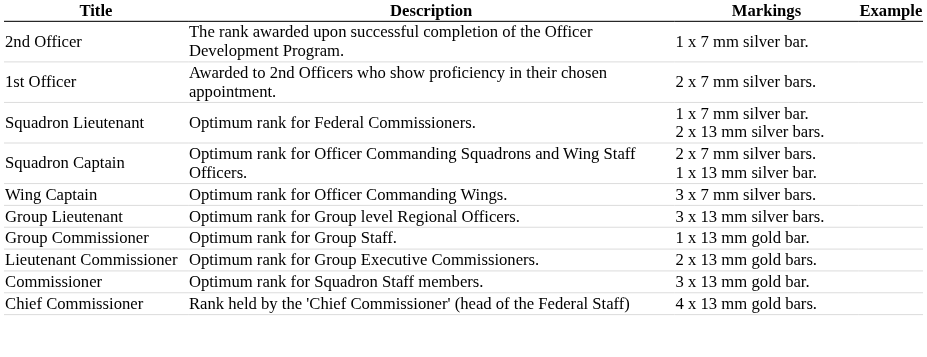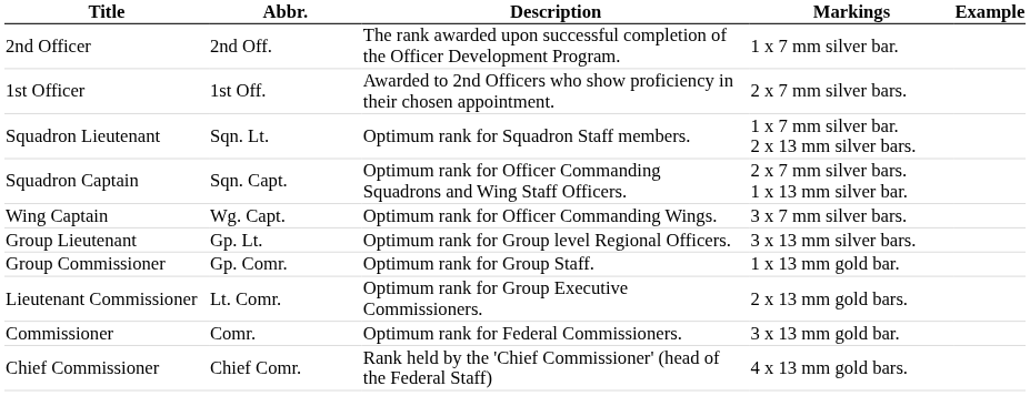 <table cellspacing="0">
 <tr>
 <th style="border-bottom:1px solid black; width:20%;">Title</th>
+<th style="border-bottom:1px solid black; width:15%;">Abbr.</th>
 <th style="border-bottom: 1px solid black;">Description</th>
 <th style="border-bottom:1px solid black; width:20%;">Markings</th>
 <th style="border-bottom: 1px solid black;">Example</th>
 </tr>
 <tr>
 <td style="border-bottom:1px solid #ddd;">2nd Officer</td>
+<td style="border-bottom:1px solid #ddd;">2nd Off.</td>
 <td style="border-bottom:1px solid #ddd; padding-right:0.8em;">The rank awarded upon successful completion of the Officer Development Program.</td>
 <td style="border-bottom:1px solid #ddd;">1 x 7 mm silver bar.</td>
 <td style="border-bottom:1px solid #ddd;"></td>
 </tr>
 <tr>
 <td style="border-bottom:1px solid #ddd;">1st Officer</td>
+<td style="border-bottom:1px solid #ddd;">1st Off.</td>
 <td style="border-bottom:1px solid #ddd; padding-right:0.8em;">Awarded to 2nd Officers who show proficiency in their chosen appointment.</td>
 <td style="border-bottom:1px solid #ddd;">2 x 7 mm silver bars.</td>
 <td style="border-bottom:1px solid #ddd;"></td>
 </tr>
 <tr>
 <td style="border-bottom:1px solid #ddd;">Squadron Lieutenant</td>
-<td style="border-bottom:1px solid #ddd; padding-right:0.8em;">Optimum rank for Federal Commissioners.</td>
+<td style="border-bottom:1px solid #ddd;">Sqn. Lt.</td>
+<td style="border-bottom:1px solid #ddd; padding-right:0.8em;">Optimum rank for Squadron Staff members.</td>
 <td style="border-bottom:1px solid #ddd;">1 x 7 mm silver bar.<br>2 x 13 mm silver bars.</td>
 <td style="border-bottom:1px solid #ddd;"></td>
 </tr>
 <tr>
 <td style="border-bottom:1px solid #ddd;">Squadron Captain</td>
+<td style="border-bottom:1px solid #ddd;">Sqn. Capt.</td>
 <td style="border-bottom:1px solid #ddd; padding-right:0.8em;">Optimum rank for Officer Commanding Squadrons and Wing Staff Officers.</td>
 <td style="border-bottom:1px solid #ddd;">2 x 7 mm silver bars.<br>1 x 13 mm silver bar.</td>
 <td style="border-bottom:1px solid #ddd;"></td>
 </tr>
 <tr>
 <td style="border-bottom:1px solid #ddd;">Wing Captain</td>
+<td style="border-bottom:1px solid #ddd;">Wg. Capt.</td>
 <td style="border-bottom:1px solid #ddd; padding-right:0.8em;">Optimum rank for Officer Commanding Wings.</td>
 <td style="border-bottom:1px solid #ddd;">3 x 7 mm silver bars.</td>
 <td style="border-bottom:1px solid #ddd;"></td>
 </tr>
 <tr>
 <td style="border-bottom:1px solid #ddd;">Group Lieutenant</td>
+<td style="border-bottom:1px solid #ddd;">Gp. Lt.</td>
 <td style="border-bottom:1px solid #ddd; padding-right:0.8em;">Optimum rank for Group level Regional Officers.</td>
 <td style="border-bottom:1px solid #ddd;">3 x 13 mm silver bars.</td>
 <td style="border-bottom:1px solid #ddd;"></td>
 </tr>
 <tr>
 <td style="border-bottom:1px solid #ddd;">Group Commissioner</td>
+<td style="border-bottom:1px solid #ddd;">Gp. Comr.</td>
 <td style="border-bottom:1px solid #ddd; padding-right:0.8em;">Optimum rank for Group Staff.</td>
 <td style="border-bottom:1px solid #ddd;">1 x 13 mm gold bar.</td>
 <td style="border-bottom:1px solid #ddd;"></td>
 </tr>
 <tr>
 <td style="border-bottom:1px solid #ddd;">Lieutenant Commissioner</td>
+<td style="border-bottom:1px solid #ddd;">Lt. Comr.</td>
 <td style="border-bottom:1px solid #ddd; padding-right:0.8em;">Optimum rank for Group Executive Commissioners.</td>
 <td style="border-bottom:1px solid #ddd;">2 x 13 mm gold bars.</td>
 <td style="border-bottom:1px solid #ddd;"></td>
 </tr>
 <tr>
 <td style="border-bottom:1px solid #ddd;">Commissioner</td>
-<td style="border-bottom:1px solid #ddd; padding-right:0.8em;">Optimum rank for Squadron Staff members.</td>
+<td style="border-bottom:1px solid #ddd;">Comr.</td>
+<td style="border-bottom:1px solid #ddd; padding-right:0.8em;">Optimum rank for Federal Commissioners.</td>
 <td style="border-bottom:1px solid #ddd;">3 x 13 mm gold bar.</td>
 <td style="border-bottom:1px solid #ddd;"></td>
 </tr>
 <tr>
 <td style="border-bottom:1px solid #ddd;">Chief Commissioner</td>
+<td style="border-bottom:1px solid #ddd;">Chief Comr.</td>
 <td style="border-bottom:1px solid #ddd; padding-right:0.8em;">Rank held by the 'Chief Commissioner' (head of the Federal Staff)</td>
 <td style="border-bottom:1px solid #ddd;">4 x 13 mm gold bars.</td>
 <td style="border-bottom:1px solid #ddd;"></td>
 </tr>
 </table>
